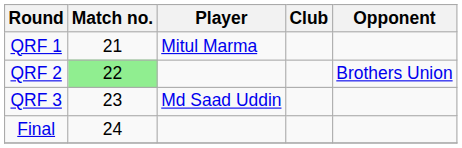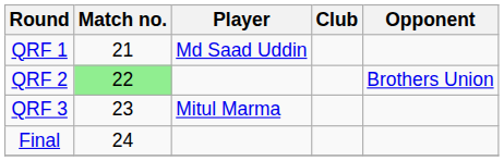 <table class="wikitable" style="text-align:center">
 <tr>
 <th>Round</th>
 <th>Match no.</th>
 <th>Player</th>
 <th>Club</th>
 <th>Opponent</th>
 </tr>
 <tr>
 <td><a href='#'>QRF 1</a></td>
 <td>21</td>
-<td align="left"> <a href='#'>Mitul Marma</a></td>
+<td align="left"> <a href='#'>Md Saad Uddin</a></td>
 <td></td>
 <td></td>
 </tr>
 <tr>
 <td><a href='#'>QRF 2</a></td>
 <td style="background: lightgreen;">22</td>
 <td align="left"></td>
 <td></td>
 <td><a href='#'>Brothers Union</a></td>
 </tr>
 <tr>
 <td><a href='#'>QRF 3</a></td>
 <td>23</td>
-<td align="left"> <a href='#'>Md Saad Uddin</a></td>
+<td align="left"> <a href='#'>Mitul Marma</a></td>
 <td></td>
 <td></td>
 </tr>
 <tr>
 <td><a href='#'>Final</a></td>
 <td>24</td>
 <td align="left"></td>
 <td></td>
 <td></td>
 </tr>
 <tr>
 </tr>
 </table>
